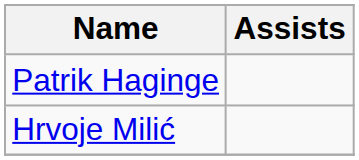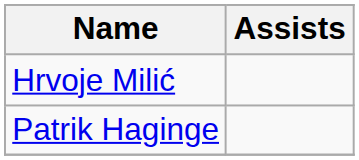 <table class="wikitable">
 <tr>
 <th>Name</th>
 <th>Assists</th>
 </tr>
 <tr>
-<td> <a href='#'>Patrik Haginge</a></td>
+<td> <a href='#'>Hrvoje Milić</a></td>
 <td></td>
 </tr>
 <tr>
-<td> <a href='#'>Hrvoje Milić</a></td>
+<td> <a href='#'>Patrik Haginge</a></td>
 <td></td>
 </tr>
 <tr>
 </tr>
 </table>
